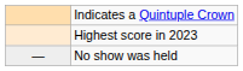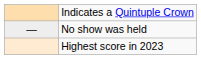 <table class="wikitable">
 <tr>
 <td width="75px" style="background:#ffdead; text-align:center"></td>
 <td>Indicates a <a href='#'>Quintuple Crown</a></td>
 </tr>
 <tr>
+<td width="75px" style="background:#eee; text-align:center">—</td>
+<td>No show was held</td>
+</tr>
+<tr>
 <td width="75px" style="background:#ffebd2; text-align:center"></td>
 <td>Highest score in 2023</td>
 </tr>
-<tr>
-<td width="75px" style="background:#eee; text-align:center">—</td>
-<td>No show was held</td>
-</tr>
 </table>
